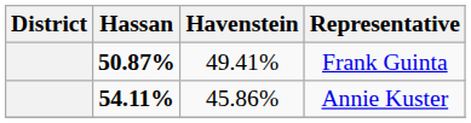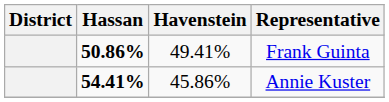 <table class=wikitable>
 <tr>
 <th>District</th>
 <th>Hassan</th>
 <th>Havenstein</th>
 <th>Representative</th>
 </tr>
 <tr align=center>
 <th></th>
-<td><strong>50.87%</strong></td>
+<td><strong>50.86%</strong></td>
 <td>49.41%</td>
 <td><a href='#'>Frank Guinta</a></td>
 </tr>
 <tr align=center>
 <th></th>
-<td><strong>54.11%</strong></td>
+<td><strong>54.41%</strong></td>
 <td>45.86%</td>
 <td><a href='#'>Annie Kuster</a></td>
 </tr>
 <tr align=center>
 </tr>
 </table>
